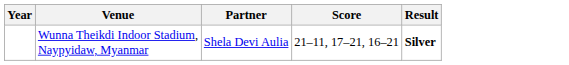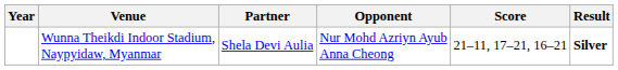 <table class="sortable wikitable" style="font-size: 90%;">
 <tr>
 <th>Year</th>
 <th>Venue</th>
 <th>Partner</th>
+<th>Opponent</th>
 <th>Score</th>
 <th>Result</th>
 </tr>
 <tr style="background:white">
 <td align="center"></td>
 <td align="left"><a href='#'>Wunna Theikdi Indoor Stadium</a>,<br> <a href='#'>Naypyidaw, Myanmar</a></td>
 <td align="left"> <a href='#'>Shela Devi Aulia</a></td>
+<td align="left"> <a href='#'>Nur Mohd Azriyn Ayub</a><br> <a href='#'>Anna Cheong</a></td>
 <td align="left">21–11, 17–21, 16–21</td>
 <td style="text-align:left; background:white"> <strong>Silver</strong></td>
 </tr>
 </table>
